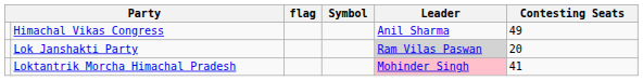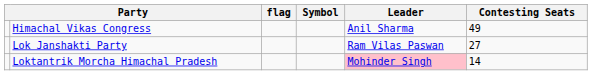 <table class="wikitable" width="60%">
 <tr>
 <th colspan="2">Party</th>
 <th>flag</th>
 <th>Symbol</th>
 <th>Leader</th>
 <th>Contesting Seats</th>
 </tr>
 <tr>
 <td></td>
 <td><a href='#'>Himachal Vikas Congress</a></td>
 <td></td>
 <td></td>
 <td><a href='#'>Anil Sharma</a></td>
 <td>49</td>
 </tr>
 <tr>
 <td></td>
 <td><a href='#'>Lok Janshakti Party</a></td>
 <td></td>
 <td></td>
-<td style="background: lightgrey;"><a href='#'>Ram Vilas Paswan</a></td>
-<td>20</td>
+<td><a href='#'>Ram Vilas Paswan</a></td>
+<td>27</td>
 </tr>
 <tr>
 <td></td>
 <td><a href='#'>Loktantrik Morcha Himachal Pradesh</a></td>
 <td></td>
 <td></td>
 <td style="background: pink;"><a href='#'>Mohinder Singh</a></td>
-<td>41</td>
+<td>14</td>
 </tr>
 </table>
